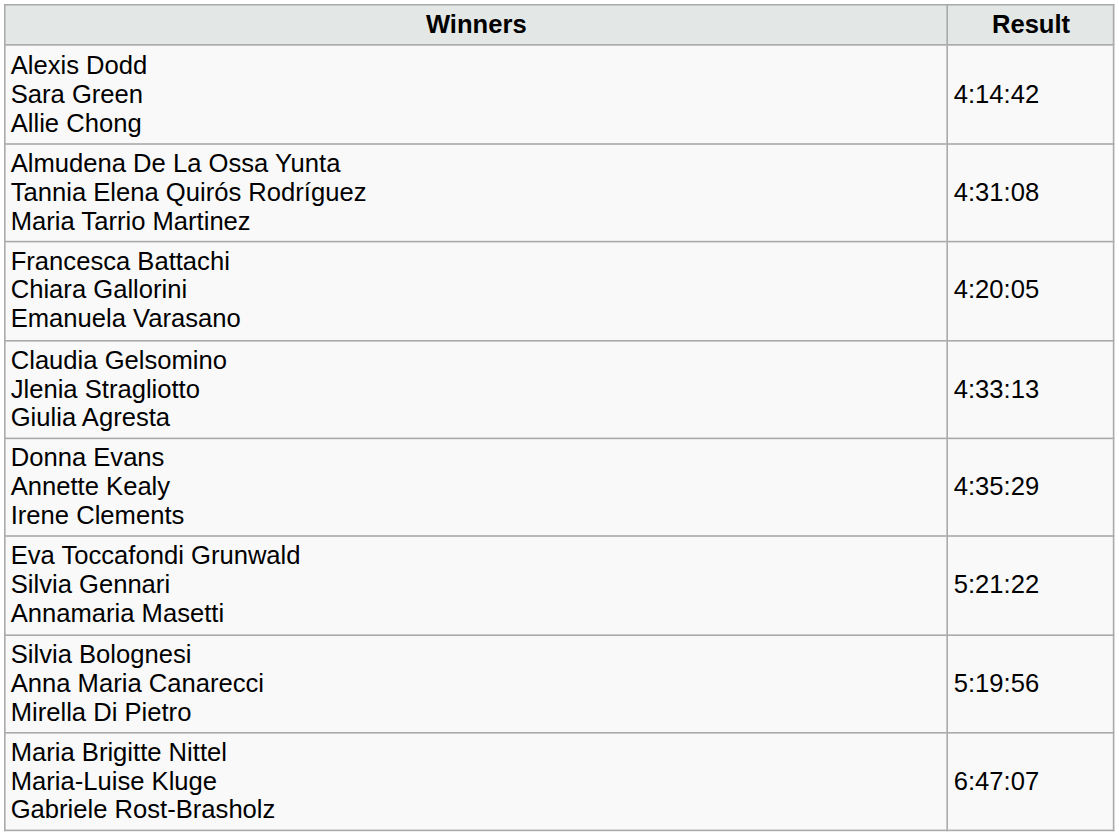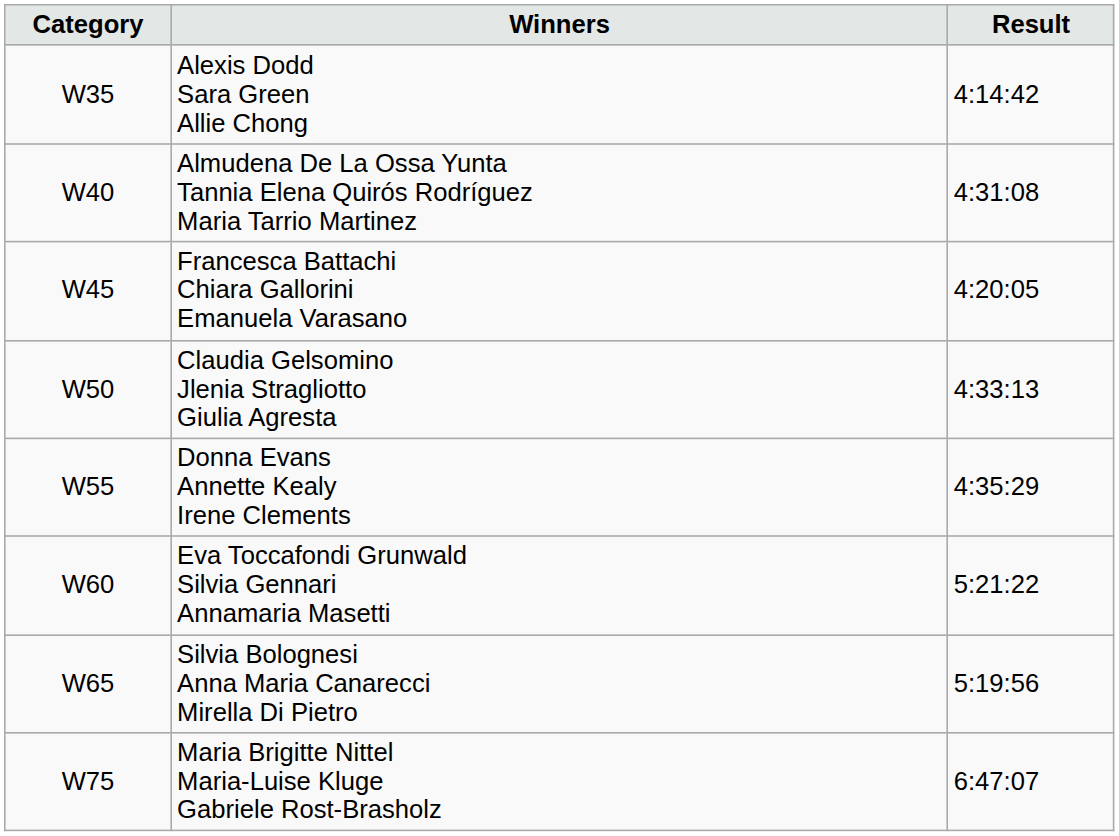 <table class="wikitable" width=35%>
 <tr>
+<td width=15% align="center" bgcolor=#E3E7E6><strong>Category</strong></td>
 <td align="center" bgcolor=#E3E7E6> <strong>Winners</strong></td>
 <td width=15% align="center" bgcolor=#E3E7E6><strong>Result</strong></td>
 </tr>
 <tr>
+<td align="center">W35</td>
 <td> Alexis Dodd<br> Sara Green<br> Allie Chong</td>
 <td>4:14:42</td>
 </tr>
 <tr>
+<td align="center">W40</td>
 <td> Almudena De La Ossa Yunta<br> Tannia Elena Quirós Rodríguez<br> Maria Tarrio Martinez</td>
 <td>4:31:08</td>
 </tr>
 <tr>
+<td align="center">W45</td>
 <td> Francesca Battachi<br> Chiara Gallorini<br> Emanuela Varasano</td>
 <td>4:20:05</td>
 </tr>
 <tr>
+<td align="center">W50</td>
 <td> Claudia Gelsomino<br> Jlenia Stragliotto<br> Giulia Agresta</td>
 <td>4:33:13</td>
 </tr>
 <tr>
+<td align="center">W55</td>
 <td> Donna Evans<br> Annette Kealy<br> Irene Clements</td>
 <td>4:35:29</td>
 </tr>
 <tr>
+<td align="center">W60</td>
 <td> Eva Toccafondi Grunwald<br> Silvia Gennari<br> Annamaria Masetti</td>
 <td>5:21:22</td>
 </tr>
 <tr>
+<td align="center">W65</td>
 <td> Silvia Bolognesi<br> Anna Maria Canarecci<br> Mirella Di Pietro</td>
 <td>5:19:56</td>
 </tr>
 <tr>
+<td align="center">W75</td>
 <td> Maria Brigitte Nittel<br> Maria-Luise Kluge<br> Gabriele Rost-Brasholz</td>
 <td>6:47:07</td>
 </tr>
 </table>
